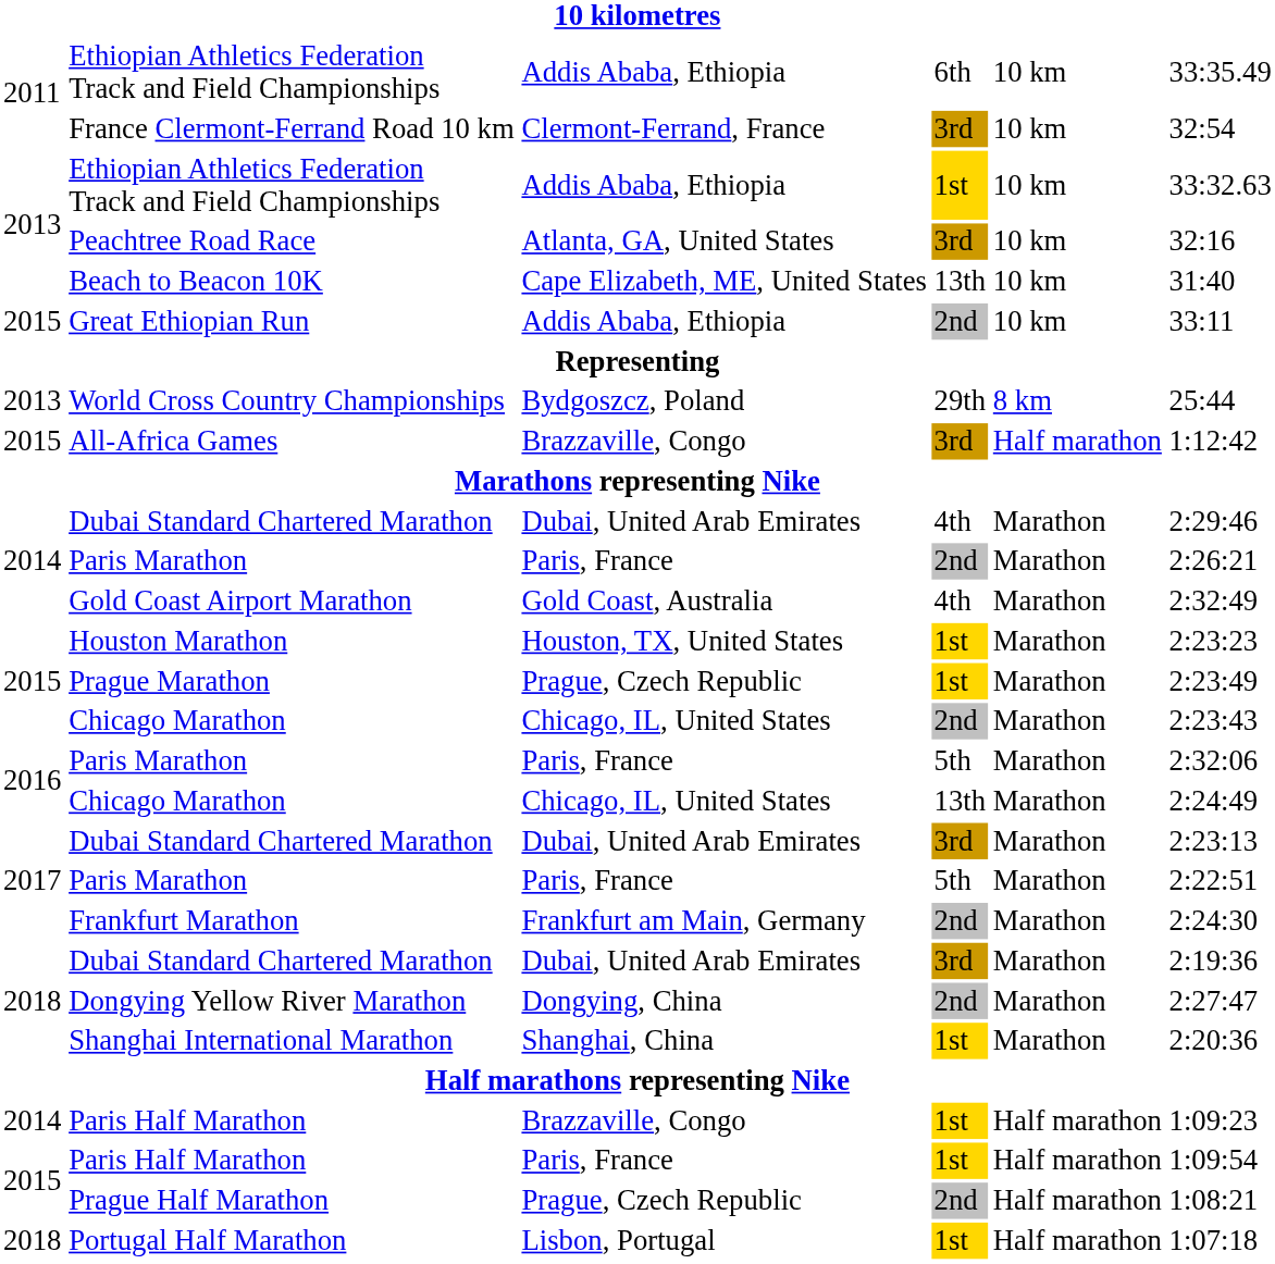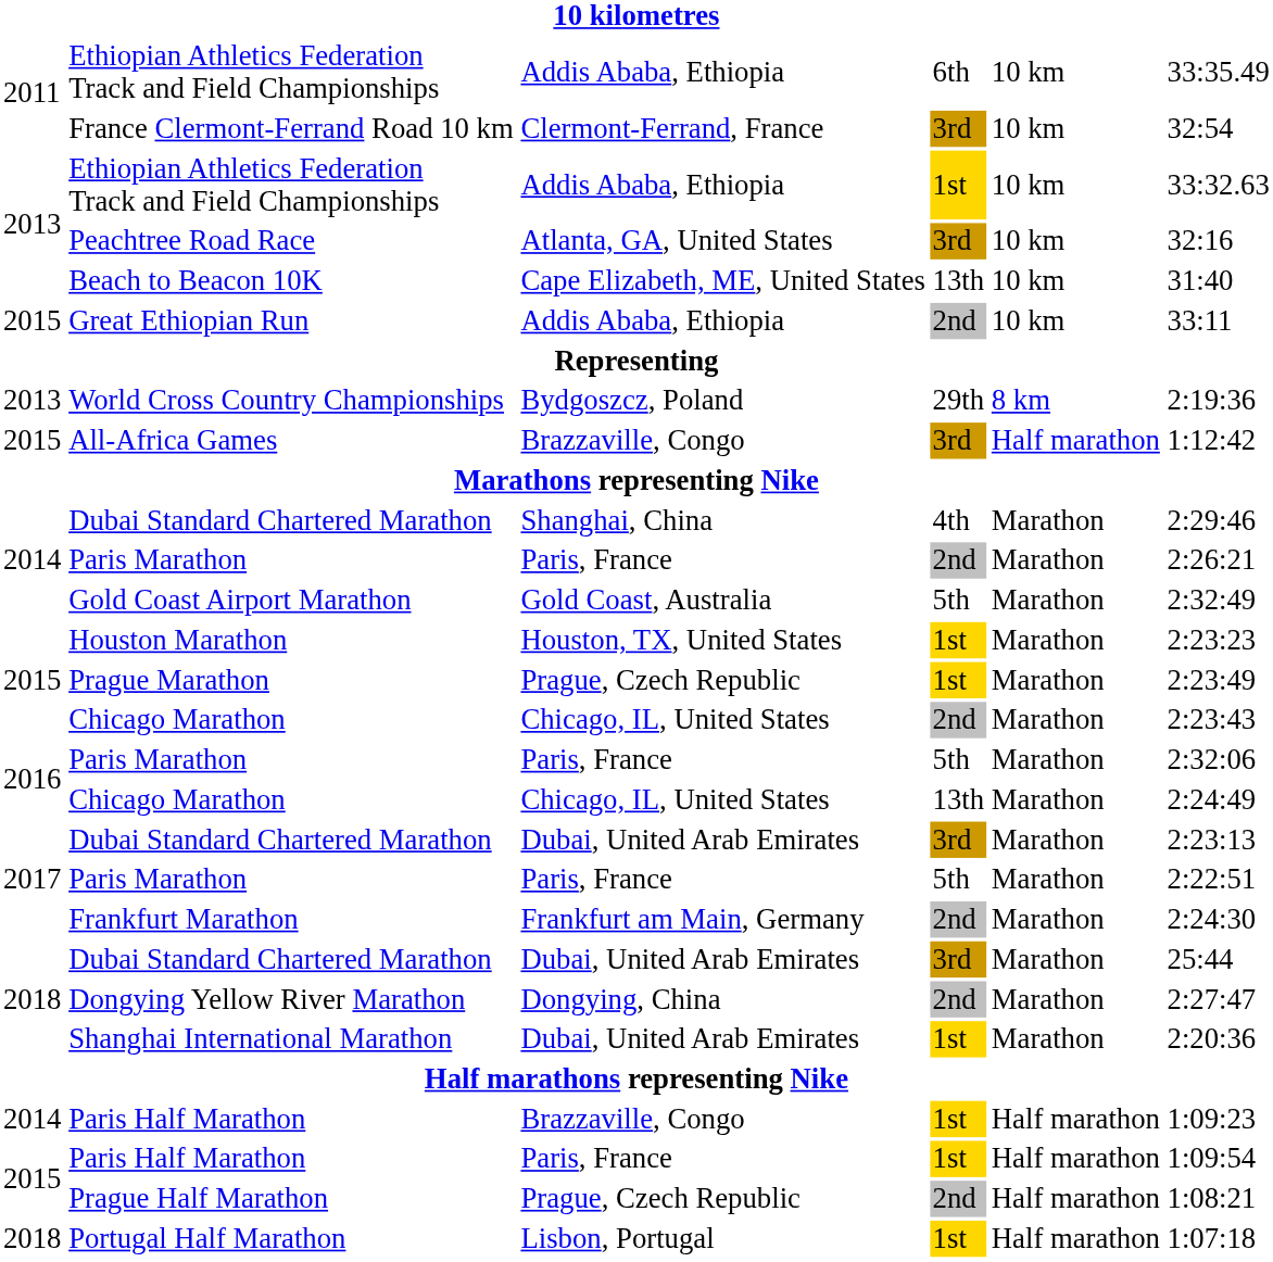 <table>
 <tr>
 <th colspan="6"><a href='#'>10 kilometres</a></th>
 </tr>
 <tr>
 <td rowspan=2>2011</td>
 <td><a href='#'>Ethiopian Athletics Federation</a><br> Track and Field Championships</td>
 <td><a href='#'>Addis Ababa</a>, Ethiopia</td>
 <td>6th</td>
 <td>10 km</td>
 <td>33:35.49</td>
 </tr>
 <tr>
 <td>France <a href='#'>Clermont-Ferrand</a> Road 10 km</td>
 <td><a href='#'>Clermont-Ferrand</a>, France</td>
 <td bgcolor=cc9900>3rd</td>
 <td>10 km</td>
 <td>32:54</td>
 </tr>
 <tr>
 <td rowspan=3>2013</td>
 <td><a href='#'>Ethiopian Athletics Federation</a><br> Track and Field Championships</td>
 <td><a href='#'>Addis Ababa</a>, Ethiopia</td>
 <td bgcolor=gold>1st</td>
 <td>10 km</td>
 <td>33:32.63</td>
 </tr>
 <tr>
 <td><a href='#'>Peachtree Road Race</a></td>
 <td><a href='#'>Atlanta, GA</a>, United States</td>
 <td bgcolor=cc9900>3rd</td>
 <td>10 km</td>
 <td>32:16</td>
 </tr>
 <tr>
 <td><a href='#'>Beach to Beacon 10K</a></td>
 <td><a href='#'>Cape Elizabeth, ME</a>, United States</td>
 <td>13th</td>
 <td>10 km</td>
 <td>31:40</td>
 </tr>
 <tr>
 <td>2015</td>
 <td><a href='#'>Great Ethiopian Run</a></td>
 <td><a href='#'>Addis Ababa</a>, Ethiopia</td>
 <td bgcolor=silver>2nd</td>
 <td>10 km</td>
 <td>33:11</td>
 </tr>
 <tr>
 <th colspan="6">Representing </th>
 </tr>
 <tr>
 <td>2013</td>
 <td><a href='#'>World Cross Country Championships</a></td>
 <td><a href='#'>Bydgoszcz</a>, Poland</td>
 <td>29th</td>
 <td><a href='#'>8 km</a></td>
-<td>25:44</td>
+<td>2:19:36</td>
 </tr>
 <tr>
 <td>2015</td>
 <td><a href='#'>All-Africa Games</a></td>
 <td><a href='#'>Brazzaville</a>, Congo</td>
 <td bgcolor=cc9900>3rd</td>
 <td><a href='#'>Half marathon</a></td>
 <td>1:12:42</td>
 </tr>
 <tr>
 <th colspan="6"><a href='#'>Marathons</a> representing <a href='#'>Nike</a></th>
 </tr>
 <tr>
 <td rowspan=3>2014</td>
 <td><a href='#'>Dubai Standard Chartered Marathon</a></td>
-<td><a href='#'>Dubai</a>, United Arab Emirates</td>
+<td><a href='#'>Shanghai</a>, China</td>
 <td>4th</td>
 <td>Marathon</td>
 <td>2:29:46</td>
 </tr>
 <tr>
 <td><a href='#'>Paris Marathon</a></td>
 <td><a href='#'>Paris</a>, France</td>
 <td bgcolor=silver>2nd</td>
 <td>Marathon</td>
 <td>2:26:21</td>
 </tr>
 <tr>
 <td><a href='#'>Gold Coast Airport Marathon</a></td>
 <td><a href='#'>Gold Coast</a>, Australia</td>
-<td>4th</td>
+<td>5th</td>
 <td>Marathon</td>
 <td>2:32:49</td>
 </tr>
 <tr>
 <td rowspan=3>2015</td>
 <td><a href='#'>Houston Marathon</a></td>
 <td><a href='#'>Houston, TX</a>, United States</td>
 <td bgcolor=gold>1st</td>
 <td>Marathon</td>
 <td>2:23:23</td>
 </tr>
 <tr>
 <td><a href='#'>Prague Marathon</a></td>
 <td><a href='#'>Prague</a>, Czech Republic</td>
 <td bgcolor=gold>1st</td>
 <td>Marathon</td>
 <td>2:23:49</td>
 </tr>
 <tr>
 <td><a href='#'>Chicago Marathon</a></td>
 <td><a href='#'>Chicago, IL</a>, United States</td>
 <td bgcolor=silver>2nd</td>
 <td>Marathon</td>
 <td>2:23:43</td>
 </tr>
 <tr>
 <td rowspan=2>2016</td>
 <td><a href='#'>Paris Marathon</a></td>
 <td><a href='#'>Paris</a>, France</td>
 <td>5th</td>
 <td>Marathon</td>
 <td>2:32:06</td>
 </tr>
 <tr>
 <td><a href='#'>Chicago Marathon</a></td>
 <td><a href='#'>Chicago, IL</a>, United States</td>
 <td>13th</td>
 <td>Marathon</td>
 <td>2:24:49</td>
 </tr>
 <tr>
 <td rowspan=3>2017</td>
 <td><a href='#'>Dubai Standard Chartered Marathon</a></td>
 <td><a href='#'>Dubai</a>, United Arab Emirates</td>
 <td bgcolor=cc9900>3rd</td>
 <td>Marathon</td>
 <td>2:23:13</td>
 </tr>
 <tr>
 <td><a href='#'>Paris Marathon</a></td>
 <td><a href='#'>Paris</a>, France</td>
 <td>5th</td>
 <td>Marathon</td>
 <td>2:22:51</td>
 </tr>
 <tr>
 <td><a href='#'>Frankfurt Marathon</a></td>
 <td><a href='#'>Frankfurt am Main</a>, Germany</td>
 <td bgcolor=silver>2nd</td>
 <td>Marathon</td>
 <td>2:24:30</td>
 </tr>
 <tr>
 <td rowspan=3>2018</td>
 <td><a href='#'>Dubai Standard Chartered Marathon</a></td>
 <td><a href='#'>Dubai</a>, United Arab Emirates</td>
 <td bgcolor=cc9900>3rd</td>
 <td>Marathon</td>
-<td>2:19:36</td>
+<td>25:44</td>
 </tr>
 <tr>
 <td><a href='#'>Dongying</a> Yellow River <a href='#'>Marathon</a></td>
 <td><a href='#'>Dongying</a>, China</td>
 <td bgcolor=silver>2nd</td>
 <td>Marathon</td>
 <td>2:27:47</td>
 </tr>
 <tr>
 <td><a href='#'>Shanghai International Marathon</a></td>
-<td><a href='#'>Shanghai</a>, China</td>
+<td><a href='#'>Dubai</a>, United Arab Emirates</td>
 <td bgcolor=gold>1st</td>
 <td>Marathon</td>
 <td>2:20:36 </td>
 </tr>
 <tr>
 <th colspan="6"><a href='#'>Half marathons</a> representing <a href='#'>Nike</a></th>
 </tr>
 <tr>
 <td>2014</td>
 <td><a href='#'>Paris Half Marathon</a></td>
 <td><a href='#'>Brazzaville</a>, Congo</td>
 <td bgcolor=gold>1st</td>
 <td>Half marathon</td>
 <td>1:09:23</td>
 </tr>
 <tr>
 <td rowspan=2>2015</td>
 <td><a href='#'>Paris Half Marathon</a></td>
 <td><a href='#'>Paris</a>, France</td>
 <td bgcolor=gold>1st</td>
 <td>Half marathon</td>
 <td>1:09:54</td>
 </tr>
 <tr>
 <td><a href='#'>Prague Half Marathon</a></td>
 <td><a href='#'>Prague</a>, Czech Republic</td>
 <td bgcolor=silver>2nd</td>
 <td>Half marathon</td>
 <td>1:08:21</td>
 </tr>
 <tr>
 <td rowspan=1>2018</td>
 <td><a href='#'>Portugal Half Marathon</a></td>
 <td><a href='#'>Lisbon</a>, Portugal</td>
 <td bgcolor=gold>1st</td>
 <td>Half marathon</td>
 <td>1:07:18 </td>
 </tr>
 </table>
